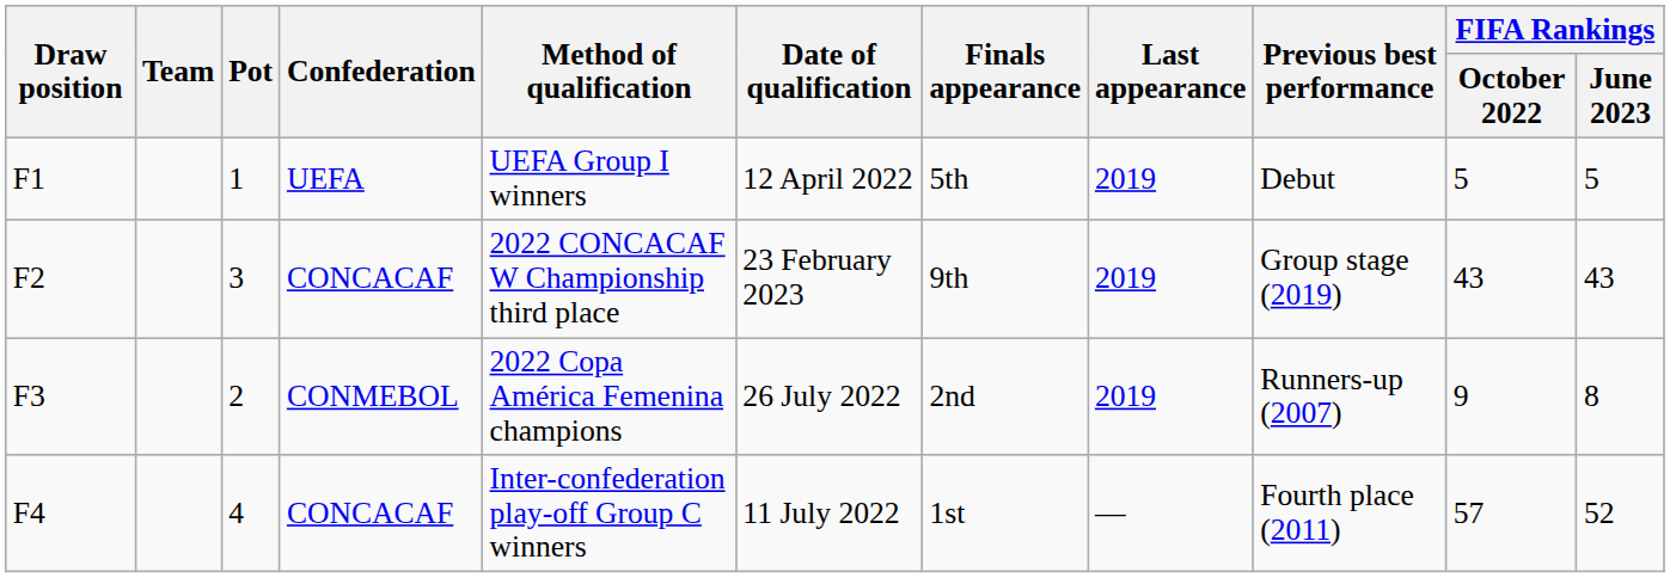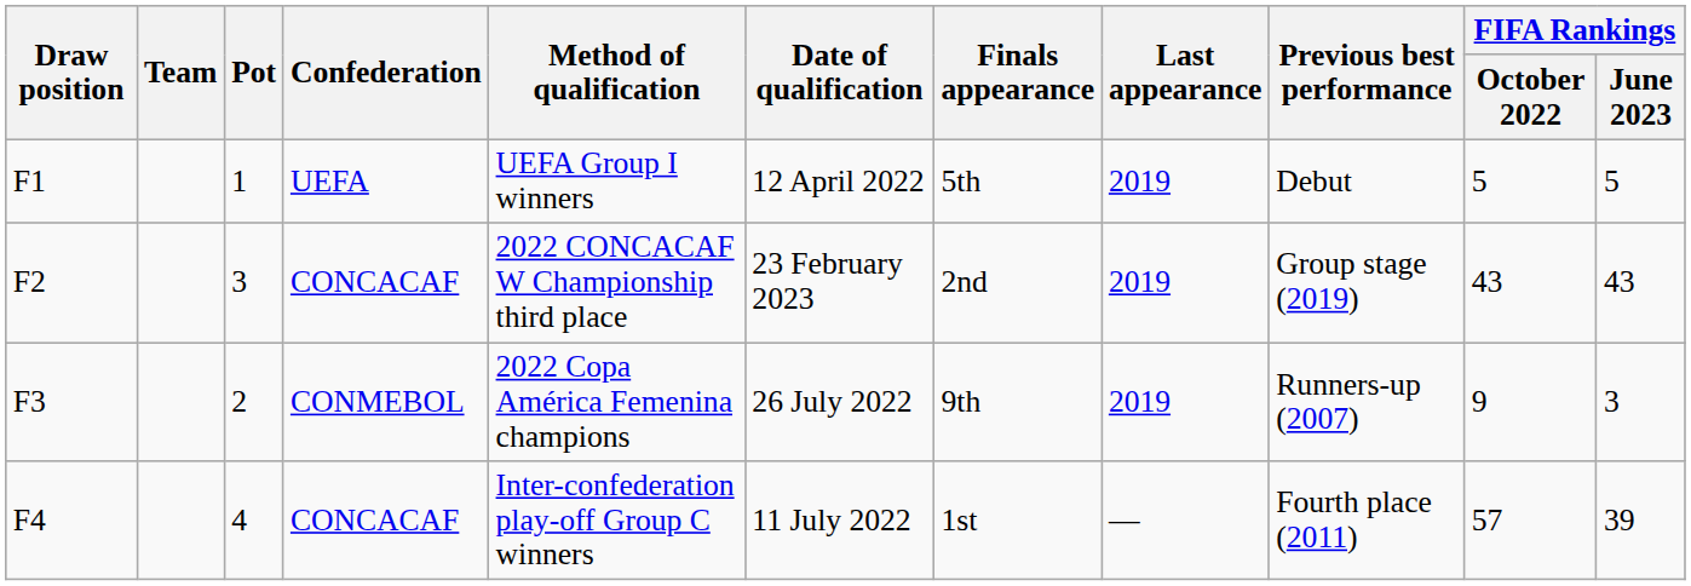 <table class="wikitable sortable">
 <tr>
 <th rowspan=2>Draw position</th>
 <th rowspan=2>Team</th>
 <th rowspan=2>Pot</th>
 <th rowspan=2>Confederation</th>
 <th rowspan=2>Method of<br>qualification</th>
 <th rowspan=2>Date of<br>qualification</th>
 <th rowspan=2 data-sort-type="number">Finals<br>appearance</th>
 <th rowspan=2>Last<br>appearance</th>
 <th rowspan=2>Previous best<br>performance</th>
 <th colspan=2><a href='#'>FIFA Rankings</a></th>
 </tr>
 <tr>
 <th>October 2022</th>
 <th>June 2023</th>
 </tr>
 <tr>
 <td>F1</td>
 <td style=white-space:nowrap></td>
 <td>1</td>
 <td><a href='#'>UEFA</a></td>
 <td><a href='#'>UEFA Group I</a> winners</td>
 <td>12 April 2022</td>
 <td>5th</td>
 <td><a href='#'>2019</a></td>
 <td data-sort-value="99">Debut</td>
 <td>5</td>
 <td>5</td>
 </tr>
 <tr>
 <td>F2</td>
 <td style=white-space:nowrap></td>
 <td>3</td>
 <td><a href='#'>CONCACAF</a></td>
 <td><a href='#'>2022 CONCACAF W Championship</a> third place</td>
 <td>23 February 2023</td>
-<td>9th</td>
+<td>2nd</td>
 <td><a href='#'>2019</a></td>
 <td data-sort-value="17">Group stage (<a href='#'>2019</a>)</td>
 <td>43</td>
 <td>43</td>
 </tr>
 <tr>
 <td>F3</td>
 <td style=white-space:nowrap></td>
 <td>2</td>
 <td><a href='#'>CONMEBOL</a></td>
 <td><a href='#'>2022 Copa América Femenina</a> champions</td>
 <td>26 July 2022</td>
-<td>2nd</td>
+<td>9th</td>
 <td><a href='#'>2019</a></td>
 <td data-sort-value="2">Runners-up (<a href='#'>2007</a>)</td>
 <td>9</td>
-<td>8</td>
+<td>3</td>
 </tr>
 <tr>
 <td>F4</td>
 <td style=white-space:nowrap></td>
 <td>4</td>
 <td><a href='#'>CONCACAF</a></td>
 <td><a href='#'>Inter-confederation play-off Group C</a> winners</td>
 <td>11 July 2022</td>
 <td>1st</td>
 <td>—</td>
 <td data-sort-value="4">Fourth place (<a href='#'>2011</a>)</td>
 <td>57</td>
-<td>52</td>
+<td>39</td>
 </tr>
 </table>
